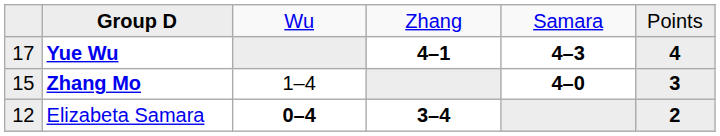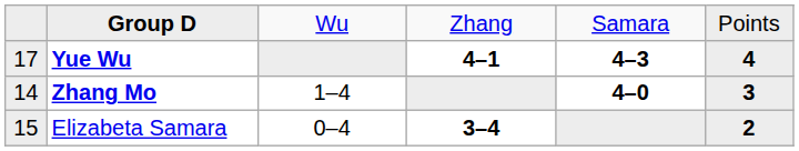 <table class="wikitable" style="font-size:90%">
 <tr style="text-align:center;">
 <td style="background-color:#ededed;" width="20"></td>
 <td style="background-color:#ededed;" width="130" style="text-align:center;"><strong>Group D</strong></td>
 <td width="90"> <a href='#'>Wu</a></td>
 <td width="90"> <a href='#'>Zhang</a></td>
 <td width="90"> <a href='#'>Samara</a></td>
 <td style="background-color:#ededed;" width="50">Points</td>
 </tr>
 <tr style="text-align:center;background-color:#ffffff;">
 <td style="background-color:#ededed;">17</td>
 <td style="text-align:left;"> <strong><a href='#'>Yue Wu</a></strong></td>
 <td style="background-color:#ededed;"></td>
 <td><strong>4–1</strong></td>
 <td><strong>4–3</strong></td>
 <td style="background-color:#ededed;"><strong>4</strong></td>
 </tr>
 <tr style="text-align:center;background-color:#ffffff;">
-<td style="background-color:#ededed;">15</td>
+<td style="background-color:#ededed;">14</td>
 <td style="text-align:left;"> <strong><a href='#'>Zhang Mo</a></strong></td>
 <td>1–4</td>
 <td style="background-color:#ededed;"></td>
 <td><strong>4–0</strong></td>
 <td style="background-color:#ededed;"><strong>3</strong></td>
 </tr>
 <tr style="text-align:center;background-color:#ffffff;">
-<td style="background-color:#ededed;">12</td>
+<td style="background-color:#ededed;">15</td>
 <td style="text-align:left;"> <a href='#'>Elizabeta Samara</a></td>
-<td><strong>0–4</strong></td>
+<td>0–4</td>
 <td><strong>3–4</strong></td>
 <td style="background-color:#ededed;"></td>
 <td style="background-color:#ededed;"><strong>2</strong></td>
 </tr>
 </table>
